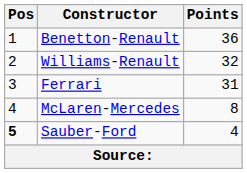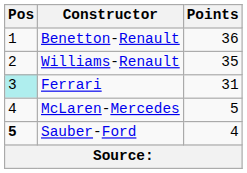 <table class="wikitable" style="font-size: 95%;">
 <tr>
 <th>Pos</th>
 <th>Constructor</th>
 <th>Points</th>
 </tr>
 <tr>
 <td>1</td>
 <td> <a href='#'>Benetton</a>-<a href='#'>Renault</a></td>
 <td align="right">36</td>
 </tr>
 <tr>
 <td>2</td>
 <td> <a href='#'>Williams</a>-<a href='#'>Renault</a></td>
-<td align="right">32</td>
+<td align="right">35</td>
 </tr>
 <tr>
-<td>3</td>
+<td style="background: paleturquoise;">3</td>
 <td> <a href='#'>Ferrari</a></td>
 <td align="right">31</td>
 </tr>
 <tr>
 <td>4</td>
 <td> <a href='#'>McLaren</a>-<a href='#'>Mercedes</a></td>
-<td align="right">8</td>
+<td align="right">5</td>
 </tr>
 <tr>
 <td><strong>5</strong></td>
 <td> <a href='#'>Sauber</a>-<a href='#'>Ford</a></td>
 <td align="right">4</td>
 </tr>
 <tr>
 <th colspan=4>Source: </th>
 </tr>
 </table>
